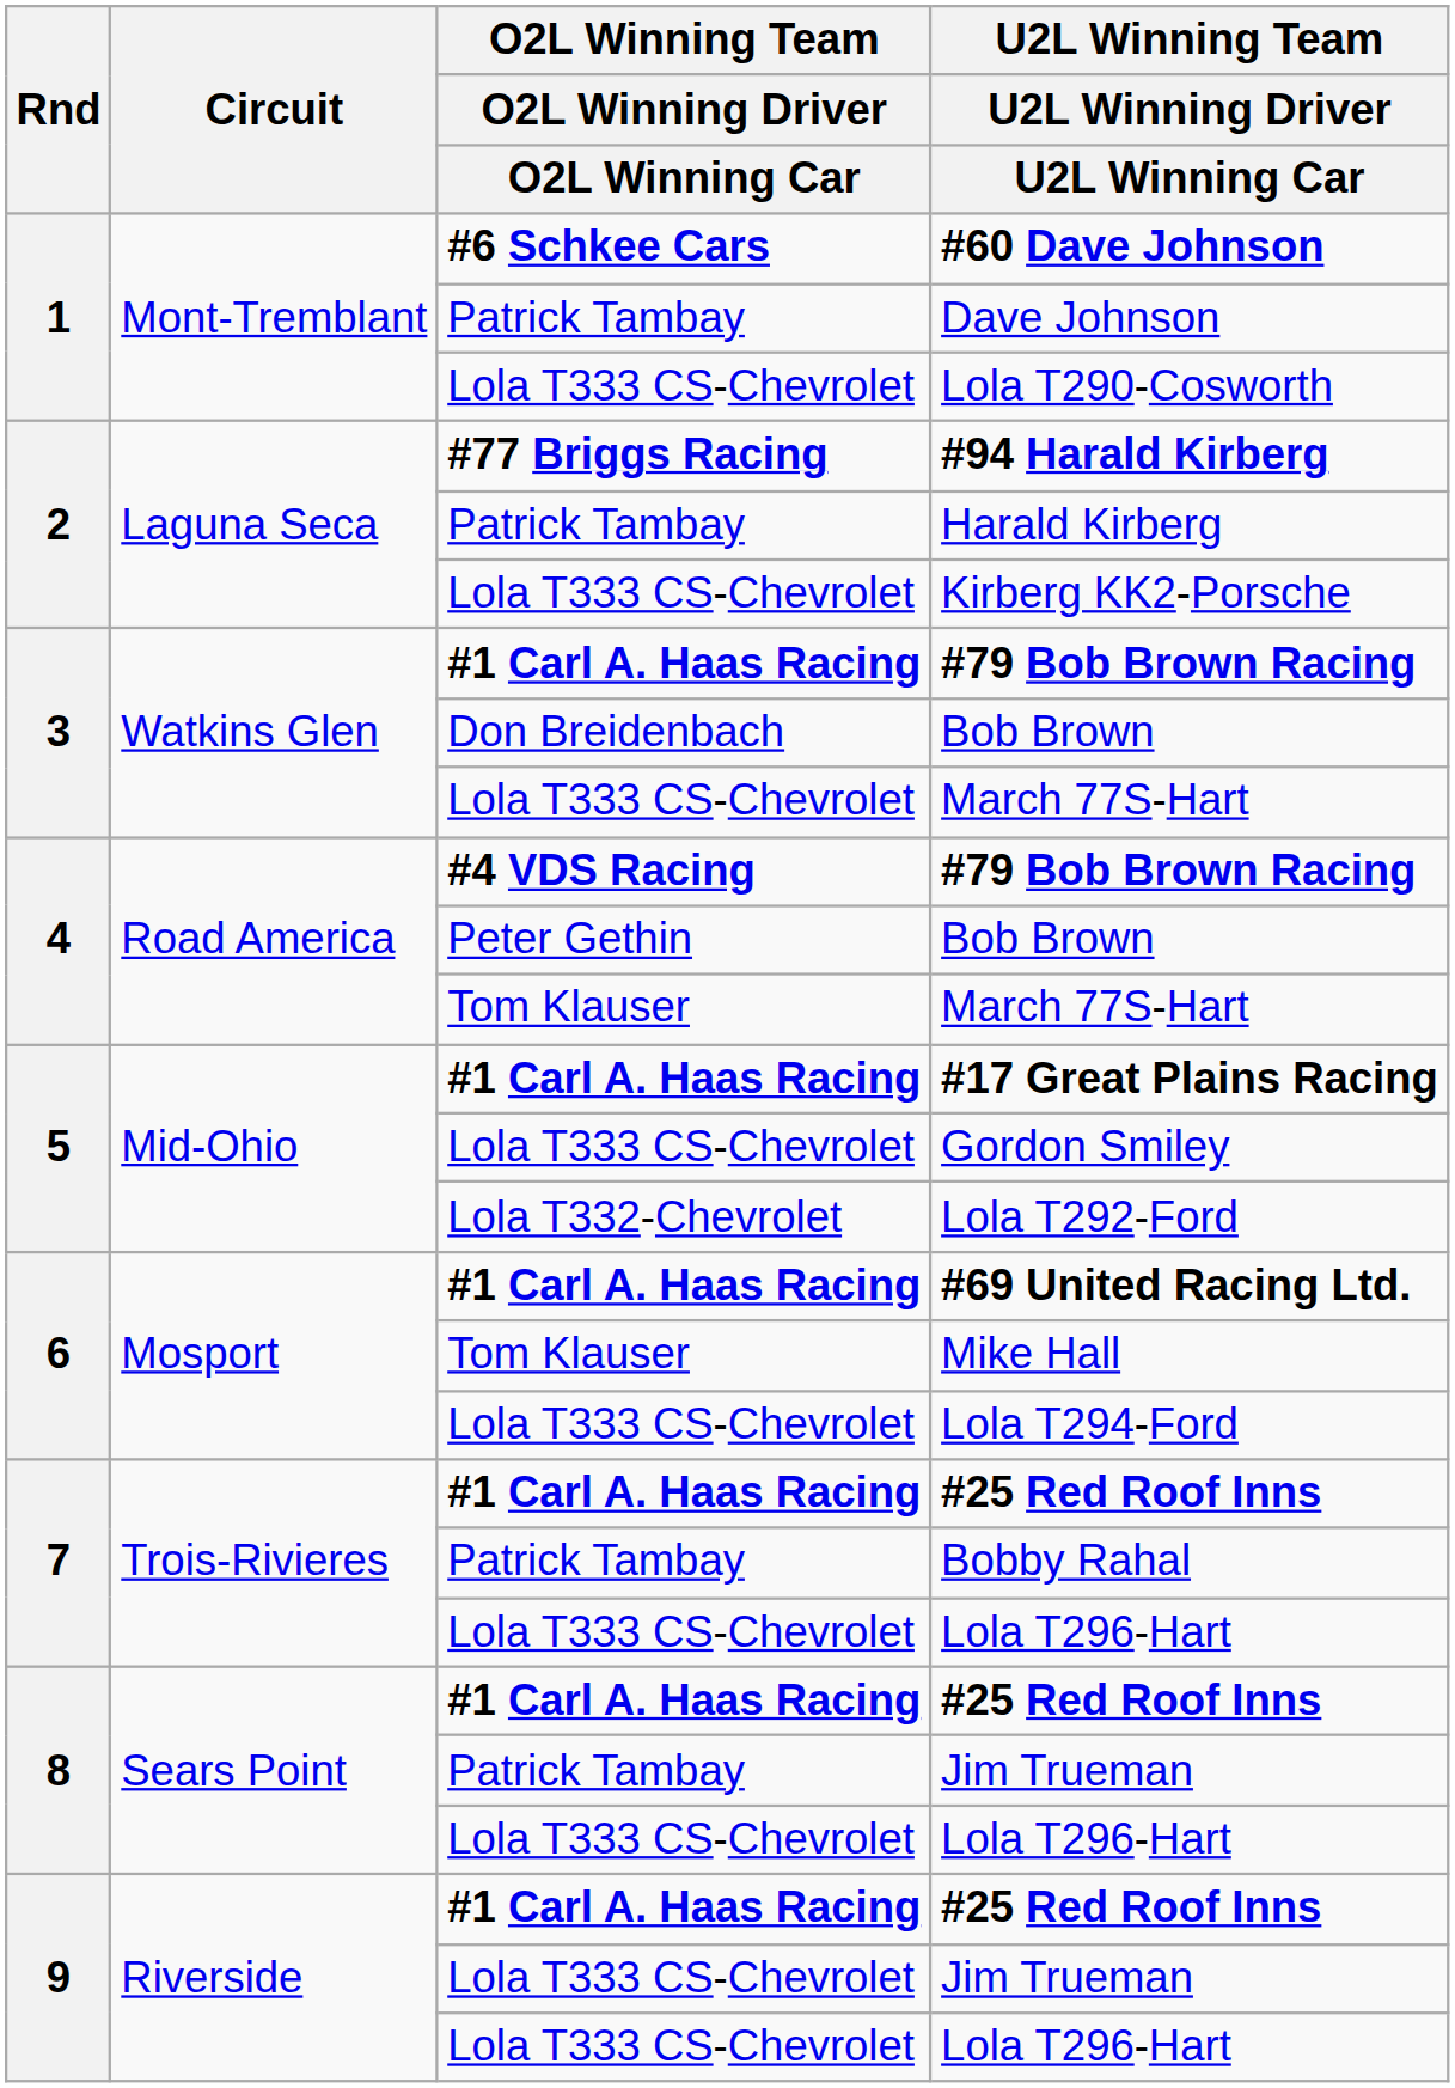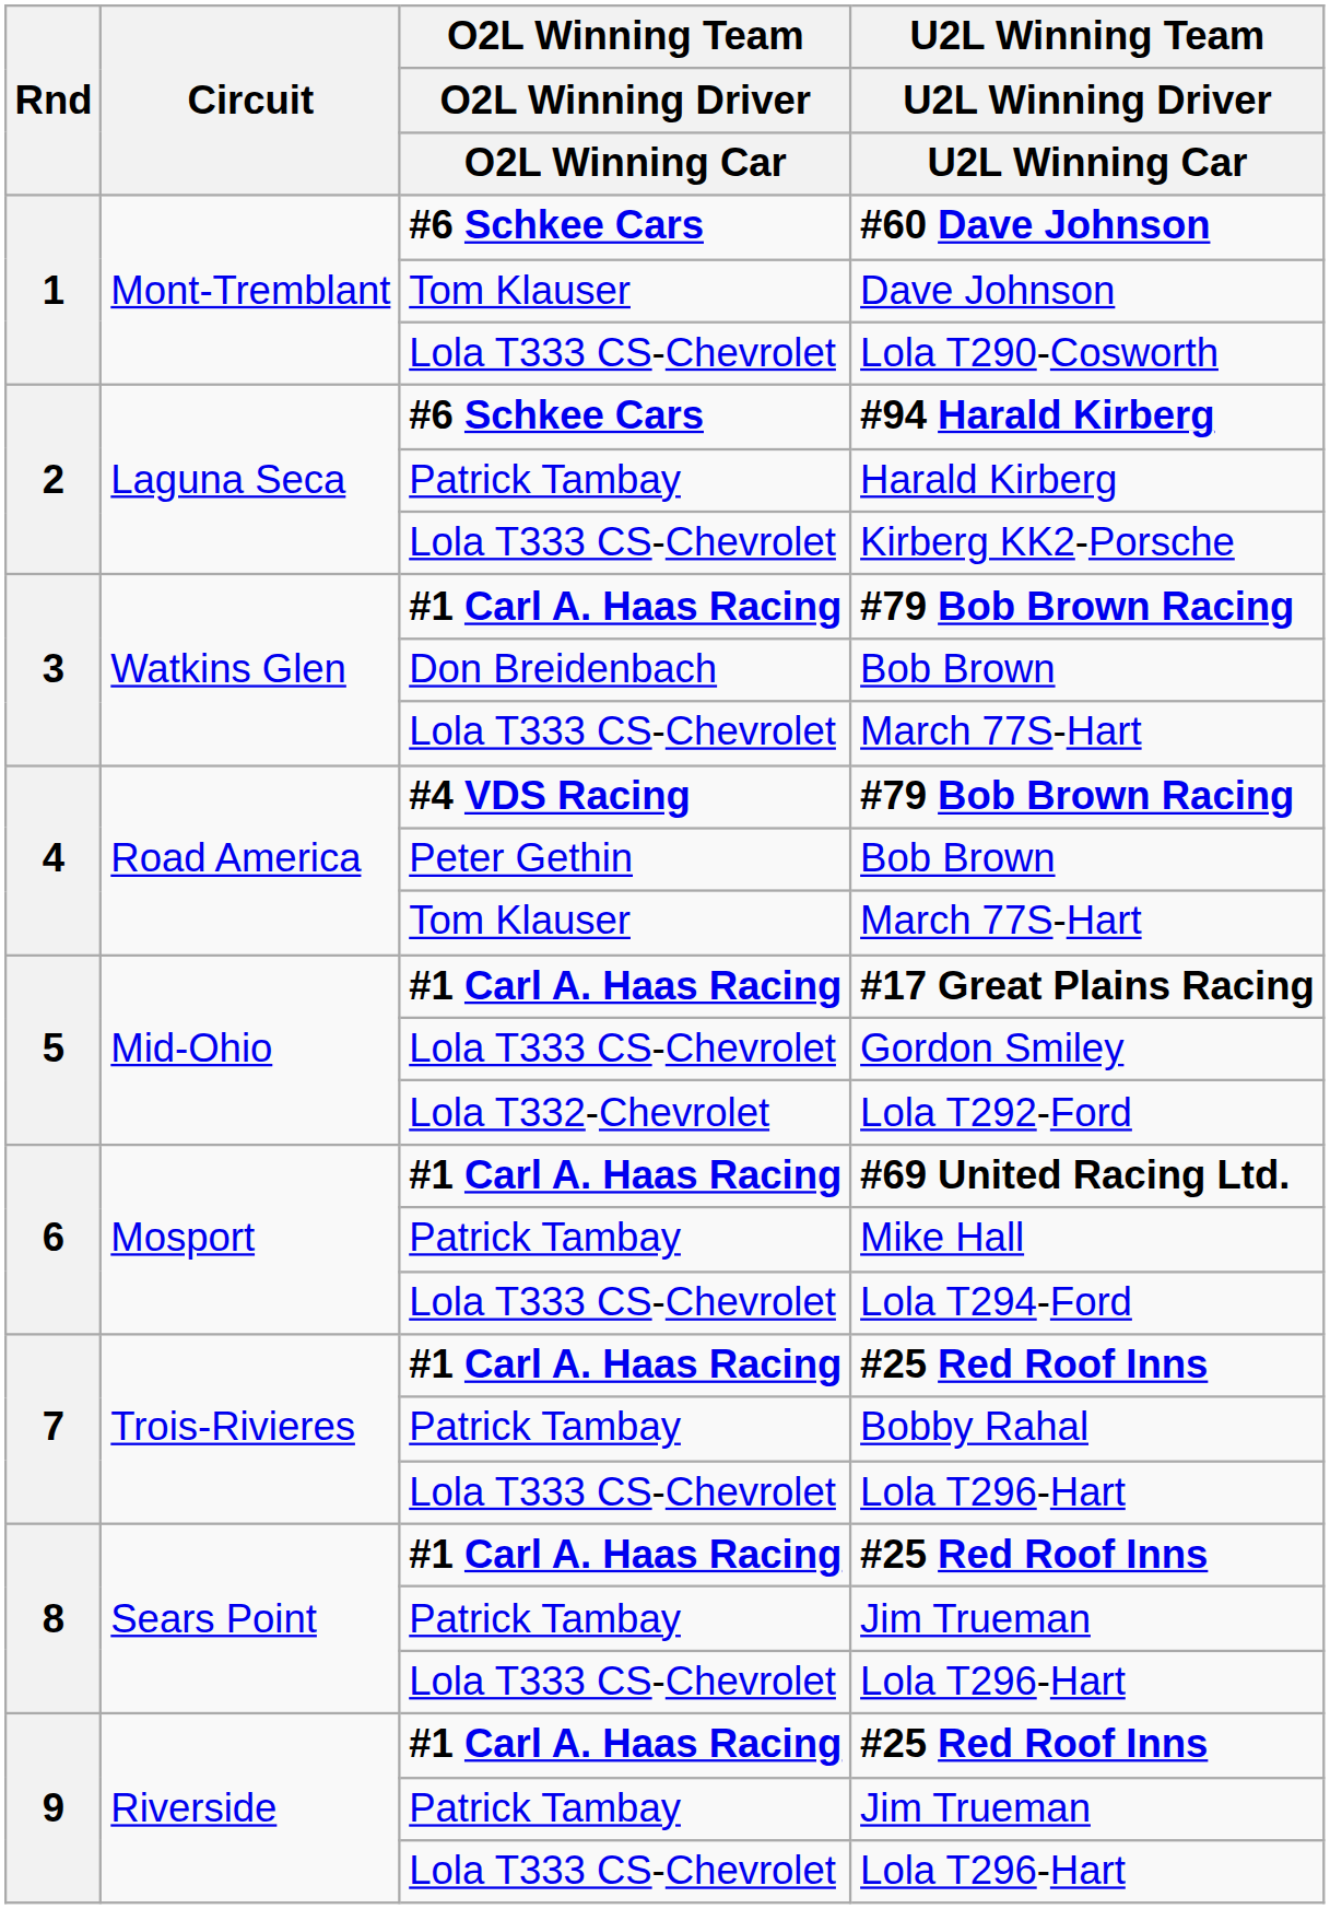 <table class="wikitable">
 <tr>
 <th rowspan="3">Rnd</th>
 <th rowspan="3">Circuit</th>
 <th>O2L Winning Team</th>
 <th>U2L Winning Team</th>
 </tr>
 <tr>
 <th>O2L Winning Driver</th>
 <th>U2L Winning Driver</th>
 </tr>
 <tr>
 <th>O2L Winning Car</th>
 <th>U2L Winning Car</th>
 </tr>
 <tr>
 <th rowspan="3">1</th>
 <td rowspan="3"><a href='#'>Mont-Tremblant</a></td>
 <td><strong> #6 <a href='#'>Schkee Cars</a></strong></td>
 <td><strong> #60 <a href='#'>Dave Johnson</a></strong></td>
 </tr>
 <tr>
-<td> <a href='#'>Patrick Tambay</a></td>
+<td> <a href='#'>Tom Klauser</a></td>
 <td> <a href='#'>Dave Johnson</a></td>
 </tr>
 <tr>
 <td><a href='#'>Lola T333 CS</a>-<a href='#'>Chevrolet</a></td>
 <td><a href='#'>Lola T290</a>-<a href='#'>Cosworth</a></td>
 </tr>
 <tr>
 <th rowspan="3">2</th>
 <td rowspan="3"><a href='#'>Laguna Seca</a></td>
-<td><strong> #77 <a href='#'>Briggs Racing</a></strong></td>
+<td><strong> #6 <a href='#'>Schkee Cars</a></strong></td>
 <td><strong> #94 <a href='#'>Harald Kirberg</a></strong></td>
 </tr>
 <tr>
 <td> <a href='#'>Patrick Tambay</a></td>
 <td> <a href='#'>Harald Kirberg</a></td>
 </tr>
 <tr>
 <td><a href='#'>Lola T333 CS</a>-<a href='#'>Chevrolet</a></td>
 <td><a href='#'>Kirberg KK2</a>-<a href='#'>Porsche</a></td>
 </tr>
 <tr>
 <th rowspan="3">3</th>
 <td rowspan="3"><a href='#'>Watkins Glen</a></td>
 <td><strong> #1 <a href='#'>Carl A. Haas Racing</a></strong></td>
 <td><strong></strong> <strong>#79 <a href='#'>Bob Brown Racing</a></strong></td>
 </tr>
 <tr>
 <td> <a href='#'>Don Breidenbach</a></td>
 <td> <a href='#'>Bob Brown</a></td>
 </tr>
 <tr>
 <td><a href='#'>Lola T333 CS</a>-<a href='#'>Chevrolet</a></td>
 <td><a href='#'>March 77S</a>-<a href='#'>Hart</a></td>
 </tr>
 <tr>
 <th rowspan="3">4</th>
 <td rowspan="3"><a href='#'>Road America</a></td>
 <td><strong> #4 <a href='#'>VDS Racing</a></strong></td>
 <td><strong> #79 <a href='#'>Bob Brown Racing</a></strong></td>
 </tr>
 <tr>
 <td> <a href='#'>Peter Gethin</a></td>
 <td> <a href='#'>Bob Brown</a></td>
 </tr>
 <tr>
 <td> <a href='#'>Tom Klauser</a></td>
 <td><a href='#'>March 77S</a>-<a href='#'>Hart</a></td>
 </tr>
 <tr>
 <th rowspan="3">5</th>
 <td rowspan="3"><a href='#'>Mid-Ohio</a></td>
 <td><strong> #1 <a href='#'>Carl A. Haas Racing</a></strong></td>
 <td><strong> #17 Great Plains Racing</strong></td>
 </tr>
 <tr>
 <td><a href='#'>Lola T333 CS</a>-<a href='#'>Chevrolet</a></td>
 <td> <a href='#'>Gordon Smiley</a></td>
 </tr>
 <tr>
 <td><a href='#'>Lola T332</a>-<a href='#'>Chevrolet</a></td>
 <td><a href='#'>Lola T292</a>-<a href='#'>Ford</a></td>
 </tr>
 <tr>
 <th rowspan="3">6</th>
 <td rowspan="3"><a href='#'>Mosport</a></td>
 <td><strong> #1 <a href='#'>Carl A. Haas Racing</a></strong></td>
 <td><strong> #69 United Racing Ltd.</strong></td>
 </tr>
 <tr>
-<td> <a href='#'>Tom Klauser</a></td>
+<td> <a href='#'>Patrick Tambay</a></td>
 <td> <a href='#'>Mike Hall</a></td>
 </tr>
 <tr>
 <td><a href='#'>Lola T333 CS</a>-<a href='#'>Chevrolet</a></td>
 <td><a href='#'>Lola T294</a>-<a href='#'>Ford</a></td>
 </tr>
 <tr>
 <th rowspan="3">7</th>
 <td rowspan="3"><a href='#'>Trois-Rivieres</a></td>
 <td><strong> #1 <a href='#'>Carl A. Haas Racing</a></strong></td>
 <td><strong> #25 <a href='#'>Red Roof Inns</a></strong></td>
 </tr>
 <tr>
 <td> <a href='#'>Patrick Tambay</a></td>
 <td> <a href='#'>Bobby Rahal</a></td>
 </tr>
 <tr>
 <td><a href='#'>Lola T333 CS</a>-<a href='#'>Chevrolet</a></td>
 <td><a href='#'>Lola T296</a>-<a href='#'>Hart</a></td>
 </tr>
 <tr>
 <th rowspan="3">8</th>
 <td rowspan="3"><a href='#'>Sears Point</a></td>
 <td><strong> #1 <a href='#'>Carl A. Haas Racing</a></strong></td>
 <td><strong> #25 <a href='#'>Red Roof Inns</a></strong></td>
 </tr>
 <tr>
 <td> <a href='#'>Patrick Tambay</a></td>
 <td> <a href='#'>Jim Trueman</a></td>
 </tr>
 <tr>
 <td><a href='#'>Lola T333 CS</a>-<a href='#'>Chevrolet</a></td>
 <td><a href='#'>Lola T296</a>-<a href='#'>Hart</a></td>
 </tr>
 <tr>
 <th rowspan="3">9</th>
 <td rowspan="3"><a href='#'>Riverside</a></td>
 <td><strong> #1 <a href='#'>Carl A. Haas Racing</a></strong></td>
 <td><strong> #25 <a href='#'>Red Roof Inns</a></strong></td>
 </tr>
 <tr>
-<td><a href='#'>Lola T333 CS</a>-<a href='#'>Chevrolet</a></td>
+<td> <a href='#'>Patrick Tambay</a></td>
 <td> <a href='#'>Jim Trueman</a></td>
 </tr>
 <tr>
 <td><a href='#'>Lola T333 CS</a>-<a href='#'>Chevrolet</a></td>
 <td><a href='#'>Lola T296</a>-<a href='#'>Hart</a></td>
 </tr>
 </table>
